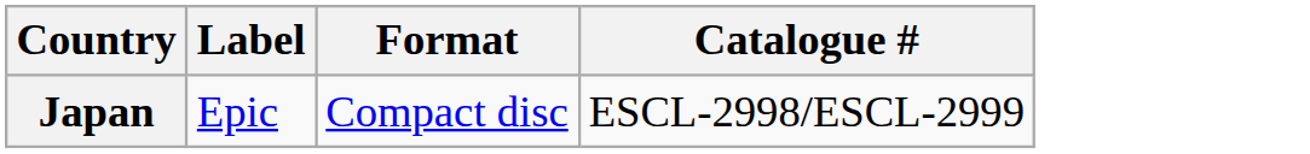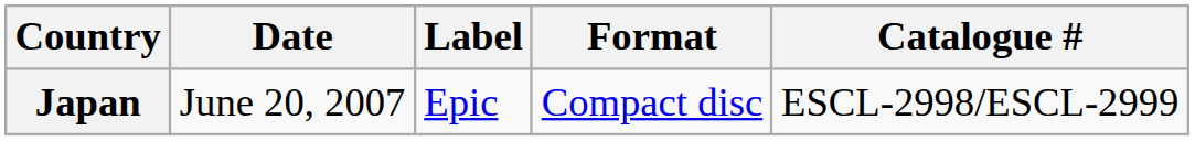 <table class="wikitable plainrowheaders">
 <tr>
 <th>Country</th>
+<th>Date</th>
 <th>Label</th>
 <th>Format</th>
 <th>Catalogue #</th>
 </tr>
 <tr>
 <th scope="row">Japan</th>
+<td>June 20, 2007</td>
 <td><a href='#'>Epic</a></td>
 <td><a href='#'>Compact disc</a></td>
 <td>ESCL-2998/ESCL-2999</td>
 </tr>
 </table>
